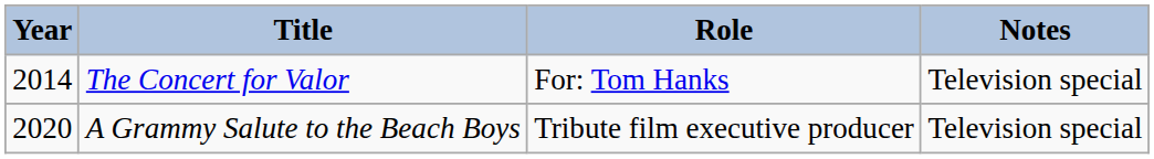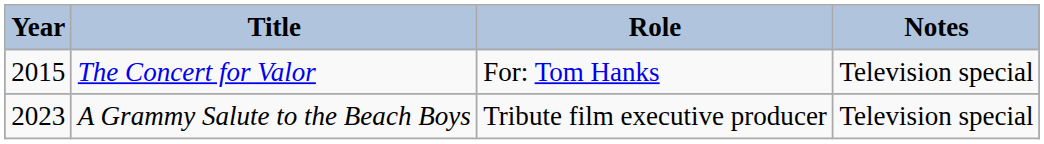 <table class="wikitable" style="font-size:95%;">
 <tr>
 <th style="background:#B0C4DE;">Year</th>
 <th style="background:#B0C4DE;">Title</th>
 <th style="background:#B0C4DE;">Role</th>
 <th style="background:#B0C4DE;">Notes</th>
 </tr>
 <tr>
-<td>2014</td>
+<td>2015</td>
 <td><em><a href='#'>The Concert for Valor</a></em></td>
 <td>For: <a href='#'>Tom Hanks</a></td>
 <td>Television special</td>
 </tr>
 <tr>
-<td>2020</td>
+<td>2023</td>
 <td><em>A Grammy Salute to the Beach Boys</em></td>
 <td>Tribute film executive producer</td>
 <td>Television special</td>
 </tr>
 </table>
